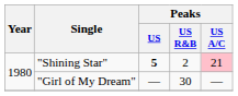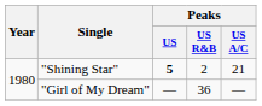 <table class="wikitable" style="text-align:center;">
 <tr>
 <th rowspan="2">Year</th>
 <th rowspan="2">Single</th>
 <th colspan="3">Peaks</th>
 </tr>
 <tr style="font-size:smaller;">
 <th width="35"><a href='#'>US</a></th>
 <th width="35"><a href='#'>US<br>R&B</a></th>
 <th width="35"><a href='#'>US<br>A/C</a></th>
 </tr>
 <tr>
 <td rowspan="2">1980</td>
 <td align="left">"Shining Star"</td>
 <td><strong>5</strong></td>
 <td>2</td>
-<td style="background: pink;">21</td>
+<td>21</td>
 </tr>
 <tr>
 <td align="left">"Girl of My Dream"</td>
 <td>—</td>
-<td>30</td>
+<td>36</td>
 <td>—</td>
 </tr>
 <tr>
 </tr>
 </table>
